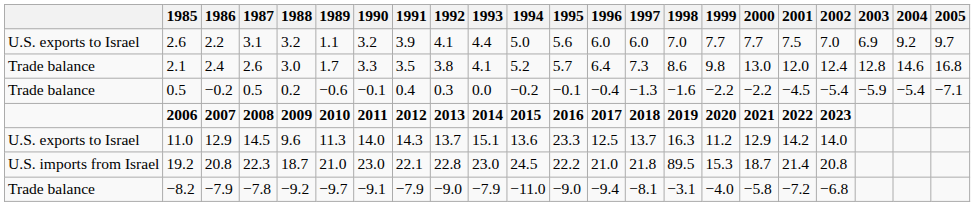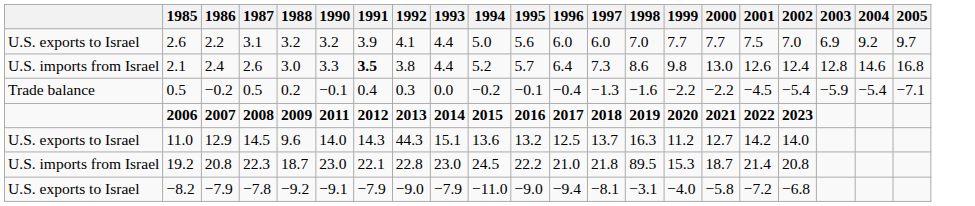 <table class="wikitable">
 <tr>
 <th></th>
 <th>1985</th>
 <th>1986</th>
 <th>1987</th>
 <th>1988</th>
-<th>1989</th>
 <th>1990</th>
 <th>1991</th>
 <th>1992</th>
 <th>1993</th>
 <th>1994</th>
 <th>1995</th>
 <th>1996</th>
 <th>1997</th>
 <th>1998</th>
 <th>1999</th>
 <th>2000</th>
 <th>2001</th>
 <th>2002</th>
 <th>2003</th>
 <th>2004</th>
 <th>2005</th>
 </tr>
 <tr>
 <td>U.S. exports to Israel</td>
 <td>2.6</td>
 <td>2.2</td>
 <td>3.1</td>
 <td>3.2</td>
-<td>1.1</td>
 <td>3.2</td>
 <td>3.9</td>
 <td>4.1</td>
 <td>4.4</td>
 <td>5.0</td>
 <td>5.6</td>
 <td>6.0</td>
 <td>6.0</td>
 <td>7.0</td>
 <td>7.7</td>
 <td>7.7</td>
 <td>7.5</td>
 <td>7.0</td>
 <td>6.9</td>
 <td>9.2</td>
 <td>9.7</td>
 </tr>
 <tr>
-<td>Trade balance</td>
+<td>U.S. imports from Israel</td>
 <td>2.1</td>
 <td>2.4</td>
 <td>2.6</td>
 <td>3.0</td>
-<td>1.7</td>
 <td>3.3</td>
-<td>3.5</td>
+<td><strong>3.5</strong></td>
 <td>3.8</td>
-<td>4.1</td>
+<td>4.4</td>
 <td>5.2</td>
 <td>5.7</td>
 <td>6.4</td>
 <td>7.3</td>
 <td>8.6</td>
 <td>9.8</td>
 <td>13.0</td>
-<td>12.0</td>
+<td>12.6</td>
 <td>12.4</td>
 <td>12.8</td>
 <td>14.6</td>
 <td>16.8</td>
 </tr>
 <tr>
 <td>Trade balance</td>
 <td>0.5</td>
 <td>−0.2</td>
 <td>0.5</td>
 <td>0.2</td>
-<td>−0.6</td>
 <td>−0.1</td>
 <td>0.4</td>
 <td>0.3</td>
 <td>0.0</td>
 <td>−0.2</td>
 <td>−0.1</td>
 <td>−0.4</td>
 <td>−1.3</td>
 <td>−1.6</td>
 <td>−2.2</td>
 <td>−2.2</td>
 <td>−4.5</td>
 <td>−5.4</td>
 <td>−5.9</td>
 <td>−5.4</td>
 <td>−7.1</td>
 </tr>
 <tr>
 <td></td>
 <td><strong>2006</strong></td>
 <td><strong>2007</strong></td>
 <td><strong>2008</strong></td>
 <td><strong>2009</strong></td>
-<td><strong>2010</strong></td>
 <td><strong>2011</strong></td>
 <td><strong>2012</strong></td>
 <td><strong>2013</strong></td>
 <td><strong>2014</strong></td>
 <td><strong>2015</strong></td>
 <td><strong>2016</strong></td>
 <td><strong>2017</strong></td>
 <td><strong>2018</strong></td>
 <td><strong>2019</strong></td>
 <td><strong>2020</strong></td>
 <td><strong>2021</strong></td>
 <td><strong>2022</strong></td>
 <td><strong>2023</strong></td>
 <td></td>
 <td></td>
 <td></td>
 </tr>
 <tr>
 <td>U.S. exports to Israel</td>
 <td>11.0</td>
 <td>12.9</td>
 <td>14.5</td>
 <td>9.6</td>
-<td>11.3</td>
 <td>14.0</td>
 <td>14.3</td>
-<td>13.7</td>
+<td>44.3</td>
 <td>15.1</td>
 <td>13.6</td>
-<td>23.3</td>
+<td>13.2</td>
 <td>12.5</td>
 <td>13.7</td>
 <td>16.3</td>
 <td>11.2</td>
-<td>12.9</td>
+<td>12.7</td>
 <td>14.2</td>
 <td>14.0</td>
 <td></td>
 <td></td>
 <td></td>
 </tr>
 <tr>
 <td>U.S. imports from Israel</td>
 <td>19.2</td>
 <td>20.8</td>
 <td>22.3</td>
 <td>18.7</td>
-<td>21.0</td>
 <td>23.0</td>
 <td>22.1</td>
 <td>22.8</td>
 <td>23.0</td>
 <td>24.5</td>
 <td>22.2</td>
 <td>21.0</td>
 <td>21.8</td>
 <td>89.5</td>
 <td>15.3</td>
 <td>18.7</td>
 <td>21.4</td>
 <td>20.8</td>
 <td></td>
 <td></td>
 <td></td>
 </tr>
 <tr>
-<td>Trade balance</td>
+<td>U.S. exports to Israel</td>
 <td>−8.2</td>
 <td>−7.9</td>
 <td>−7.8</td>
 <td>−9.2</td>
-<td>−9.7</td>
 <td>−9.1</td>
 <td>−7.9</td>
 <td>−9.0</td>
 <td>−7.9</td>
 <td>−11.0</td>
 <td>−9.0</td>
 <td>−9.4</td>
 <td>−8.1</td>
 <td>−3.1</td>
 <td>−4.0</td>
 <td>−5.8</td>
 <td>−7.2</td>
 <td>−6.8</td>
 <td></td>
 <td></td>
 <td></td>
 </tr>
 </table>
